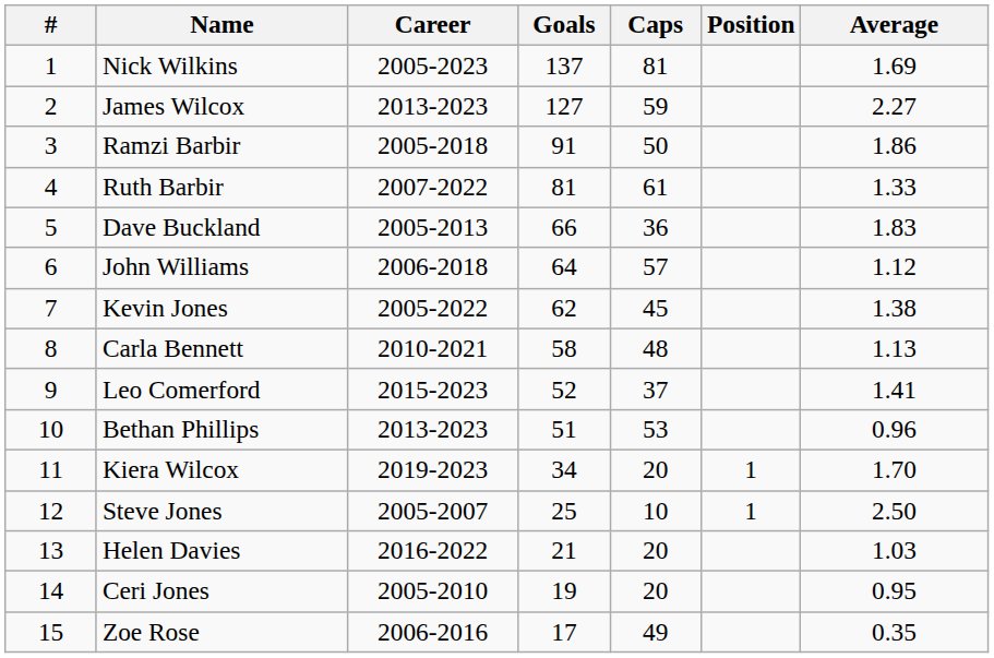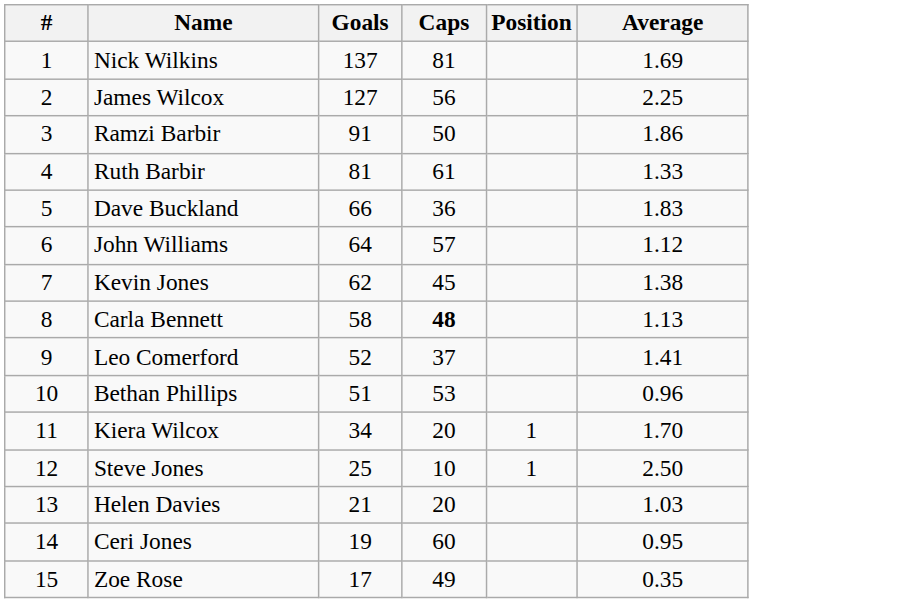 <table class="wikitable sortable" style="text-align:center;">
 <tr>
 <th width="50">#</th>
 <th style="width:150px;">Name</th>
-<th style="width:100px;">Career</th>
 <th width="50">Goals</th>
 <th width="50">Caps</th>
 <th width="50">Position</th>
 <th style="width:110px;">Average</th>
 </tr>
 <tr>
 <td>1</td>
 <td style="text-align:left;">Nick Wilkins</td>
-<td>2005-2023</td>
 <td>137</td>
 <td>81</td>
 <td></td>
 <td>1.69</td>
 </tr>
 <tr>
 <td>2</td>
 <td style="text-align:left;">James Wilcox</td>
-<td>2013-2023</td>
 <td>127</td>
-<td>59</td>
+<td>56</td>
 <td></td>
-<td>2.27</td>
+<td>2.25</td>
 </tr>
 <tr>
 <td>3</td>
 <td style="text-align:left;">Ramzi Barbir</td>
-<td>2005-2018</td>
 <td>91</td>
 <td>50</td>
 <td></td>
 <td>1.86</td>
 </tr>
 <tr>
 <td>4</td>
 <td style="text-align:left;">Ruth Barbir</td>
-<td>2007-2022</td>
 <td>81</td>
 <td>61</td>
 <td></td>
 <td>1.33</td>
 </tr>
 <tr>
 <td>5</td>
 <td style="text-align:left;">Dave Buckland</td>
-<td>2005-2013</td>
 <td>66</td>
 <td>36</td>
 <td></td>
 <td>1.83</td>
 </tr>
 <tr>
 <td>6</td>
 <td style="text-align:left;">John Williams</td>
-<td>2006-2018</td>
 <td>64</td>
 <td>57</td>
 <td></td>
 <td>1.12</td>
 </tr>
 <tr>
 <td>7</td>
 <td style="text-align:left;">Kevin Jones</td>
-<td>2005-2022</td>
 <td>62</td>
 <td>45</td>
 <td></td>
 <td>1.38</td>
 </tr>
 <tr>
 <td>8</td>
 <td style="text-align:left;">Carla Bennett</td>
-<td>2010-2021</td>
 <td>58</td>
-<td>48</td>
+<td><strong>48</strong></td>
 <td></td>
 <td>1.13</td>
 </tr>
 <tr>
 <td>9</td>
 <td style="text-align:left;">Leo Comerford</td>
-<td>2015-2023</td>
 <td>52</td>
 <td>37</td>
 <td></td>
 <td>1.41</td>
 </tr>
 <tr>
 <td>10</td>
 <td style="text-align:left;">Bethan Phillips</td>
-<td>2013-2023</td>
 <td>51</td>
 <td>53</td>
 <td></td>
 <td>0.96</td>
 </tr>
 <tr>
 <td>11</td>
 <td style="text-align:left;">Kiera Wilcox</td>
-<td>2019-2023</td>
 <td>34</td>
 <td>20</td>
 <td>1</td>
 <td>1.70</td>
 </tr>
 <tr>
 <td>12</td>
 <td style="text-align:left;">Steve Jones</td>
-<td>2005-2007</td>
 <td>25</td>
 <td>10</td>
 <td>1</td>
 <td>2.50</td>
 </tr>
 <tr>
 <td>13</td>
 <td style="text-align:left;">Helen Davies</td>
-<td>2016-2022</td>
 <td>21</td>
 <td>20</td>
 <td></td>
 <td>1.03</td>
 </tr>
 <tr>
 <td>14</td>
 <td style="text-align:left;">Ceri Jones</td>
-<td>2005-2010</td>
 <td>19</td>
-<td>20</td>
+<td>60</td>
 <td></td>
 <td>0.95</td>
 </tr>
 <tr>
 <td>15</td>
 <td style="text-align:left;">Zoe Rose</td>
-<td>2006-2016</td>
 <td>17</td>
 <td>49</td>
 <td></td>
 <td>0.35</td>
 </tr>
 </table>
